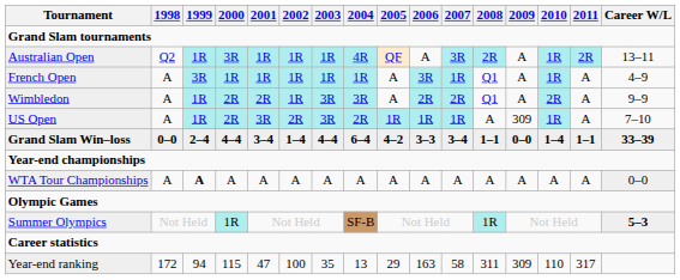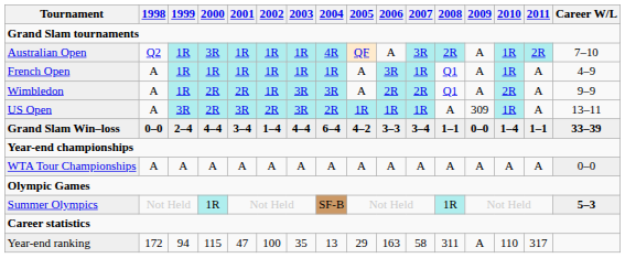 <table class="wikitable">
 <tr style="background:#efefef;">
 <th>Tournament</th>
 <th><a href='#'>1998</a></th>
 <th><a href='#'>1999</a></th>
 <th><a href='#'>2000</a></th>
 <th><a href='#'>2001</a></th>
 <th><a href='#'>2002</a></th>
 <th><a href='#'>2003</a></th>
 <th><a href='#'>2004</a></th>
 <th><a href='#'>2005</a></th>
 <th><a href='#'>2006</a></th>
 <th><a href='#'>2007</a></th>
 <th><a href='#'>2008</a></th>
 <th><a href='#'>2009</a></th>
 <th><a href='#'>2010</a></th>
 <th><a href='#'>2011</a></th>
 <th>Career W/L</th>
 </tr>
 <tr>
 <td colspan="20"><strong>Grand Slam tournaments</strong></td>
 </tr>
 <tr>
 <td style="background:#EFEFEF;"><a href='#'>Australian Open</a></td>
 <td style="text-align:center;"><a href='#'>Q2</a></td>
 <td style="text-align:center; background:#afeeee;"><a href='#'>1R</a></td>
 <td style="text-align:center; background:#afeeee;"><a href='#'>3R</a></td>
 <td style="text-align:center; background:#afeeee;"><a href='#'>1R</a></td>
 <td style="text-align:center; background:#afeeee;"><a href='#'>1R</a></td>
 <td style="text-align:center; background:#afeeee;"><a href='#'>1R</a></td>
 <td style="text-align:center; background:#afeeee;"><a href='#'>4R</a></td>
 <td style="text-align:center; background:#ffebcd;"><a href='#'>QF</a></td>
 <td style="text-align:center;">A</td>
 <td style="text-align:center; background:#afeeee;"><a href='#'>3R</a></td>
 <td style="text-align:center; background:#afeeee;"><a href='#'>2R</a></td>
 <td style="text-align:center;">A</td>
 <td style="text-align:center; background:#afeeee;"><a href='#'>1R</a></td>
 <td style="text-align:center; background:#afeeee;"><a href='#'>2R</a></td>
-<td style="text-align:center;">13–11</td>
+<td style="text-align:center;">7–10</td>
 </tr>
 <tr>
 <td style="background:#EFEFEF;"><a href='#'>French Open</a></td>
 <td style="text-align:center;">A</td>
-<td style="text-align:center; background:#afeeee;"><a href='#'>3R</a></td>
+<td style="text-align:center; background:#afeeee;"><a href='#'>1R</a></td>
 <td style="text-align:center; background:#afeeee;"><a href='#'>1R</a></td>
 <td style="text-align:center; background:#afeeee;"><a href='#'>1R</a></td>
 <td style="text-align:center; background:#afeeee;"><a href='#'>1R</a></td>
 <td style="text-align:center; background:#afeeee;"><a href='#'>1R</a></td>
 <td style="text-align:center; background:#afeeee;"><a href='#'>1R</a></td>
 <td style="text-align:center;">A</td>
 <td style="text-align:center; background:#afeeee;"><a href='#'>3R</a></td>
 <td style="text-align:center; background:#afeeee;"><a href='#'>1R</a></td>
 <td style="text-align:center;"><a href='#'>Q1</a></td>
 <td style="text-align:center;">A</td>
 <td style="text-align:center; background:#afeeee;"><a href='#'>1R</a></td>
 <td style="text-align:center;">A</td>
 <td style="text-align:center;">4–9</td>
 </tr>
 <tr>
 <td style="background:#EFEFEF;"><a href='#'>Wimbledon</a></td>
 <td style="text-align:center;">A</td>
 <td style="text-align:center; background:#afeeee;"><a href='#'>1R</a></td>
 <td style="text-align:center; background:#afeeee;"><a href='#'>2R</a></td>
 <td style="text-align:center; background:#afeeee;"><a href='#'>2R</a></td>
 <td style="text-align:center; background:#afeeee;"><a href='#'>1R</a></td>
 <td style="text-align:center; background:#afeeee;"><a href='#'>3R</a></td>
 <td style="text-align:center; background:#afeeee;"><a href='#'>3R</a></td>
 <td style="text-align:center;">A</td>
 <td style="text-align:center; background:#afeeee;"><a href='#'>2R</a></td>
 <td style="text-align:center; background:#afeeee;"><a href='#'>2R</a></td>
 <td style="text-align:center;"><a href='#'>Q1</a></td>
 <td style="text-align:center;">A</td>
 <td style="text-align:center; background:#afeeee;"><a href='#'>2R</a></td>
 <td style="text-align:center;">A</td>
 <td style="text-align:center;">9–9</td>
 </tr>
 <tr>
 <td style="background:#EFEFEF;"><a href='#'>US Open</a></td>
 <td style="text-align:center;">A</td>
-<td style="text-align:center; background:#afeeee;"><a href='#'>1R</a></td>
+<td style="text-align:center; background:#afeeee;"><a href='#'>3R</a></td>
 <td style="text-align:center; background:#afeeee;"><a href='#'>2R</a></td>
 <td style="text-align:center; background:#afeeee;"><a href='#'>3R</a></td>
 <td style="text-align:center; background:#afeeee;"><a href='#'>2R</a></td>
 <td style="text-align:center; background:#afeeee;"><a href='#'>3R</a></td>
 <td style="text-align:center; background:#afeeee;"><a href='#'>2R</a></td>
 <td style="text-align:center; background:#afeeee;"><a href='#'>1R</a></td>
 <td style="text-align:center; background:#afeeee;"><a href='#'>1R</a></td>
 <td style="text-align:center; background:#afeeee;"><a href='#'>1R</a></td>
 <td style="text-align:center;">A</td>
 <td style="text-align:center;">309</td>
 <td style="text-align:center; background:#afeeee;"><a href='#'>1R</a></td>
 <td style="text-align:center;">A</td>
-<td style="text-align:center;">7–10</td>
+<td style="text-align:center;">13–11</td>
 </tr>
 <tr style="background:#efefef;">
 <td><strong>Grand Slam Win–loss</strong></td>
 <td style="text-align:center;"><strong>0–0</strong></td>
 <td style="text-align:center;"><strong>2–4</strong></td>
 <td style="text-align:center;"><strong>4–4</strong></td>
 <td style="text-align:center;"><strong>3–4</strong></td>
 <td style="text-align:center;"><strong>1–4</strong></td>
 <td style="text-align:center;"><strong>4–4</strong></td>
 <td style="text-align:center;"><strong>6–4</strong></td>
 <td style="text-align:center;"><strong>4–2</strong></td>
 <td style="text-align:center;"><strong>3–3</strong></td>
 <td style="text-align:center;"><strong>3–4</strong></td>
 <td style="text-align:center;"><strong>1–1</strong></td>
 <td style="text-align:center;"><strong>0–0</strong></td>
 <td style="text-align:center;"><strong>1–4</strong></td>
 <td style="text-align:center;"><strong>1–1</strong></td>
 <td style="text-align:center;"><strong>33–39</strong></td>
 </tr>
 <tr>
 <td colspan="20"><strong>Year-end championships</strong></td>
 </tr>
 <tr>
 <td style="background:#EFEFEF;"><a href='#'>WTA Tour Championships</a></td>
 <td style="text-align:center;">A</td>
-<td style="text-align:center;"><strong>A</strong></td>
+<td style="text-align:center;">A</td>
 <td style="text-align:center;">A</td>
 <td style="text-align:center;">A</td>
 <td style="text-align:center;">A</td>
 <td style="text-align:center;">A</td>
 <td style="text-align:center;">A</td>
 <td style="text-align:center;">A</td>
 <td style="text-align:center;">A</td>
 <td style="text-align:center;">A</td>
 <td style="text-align:center;">A</td>
 <td style="text-align:center;">A</td>
 <td style="text-align:center;">A</td>
 <td style="text-align:center;">A</td>
 <td style="text-align:center; background:#efefef;">0–0</td>
 </tr>
 <tr>
 <td colspan="20"><strong>Olympic Games</strong></td>
 </tr>
 <tr>
 <td style="background:#EFEFEF;"><a href='#'>Summer Olympics</a></td>
 <td colspan=2 style="text-align:center; color:#ccc">Not Held</td>
 <td style="text-align:center; background:#afeeee;">1R</td>
 <td colspan=3 style="text-align:center; color:#ccc">Not Held</td>
 <td style="text-align:center; background:#c96;">SF-B</td>
 <td colspan=3 style="text-align:center; color:#ccc">Not Held</td>
 <td style="text-align:center; background:#afeeee;">1R</td>
 <td colspan=3 style="text-align:center; color:#ccc">Not Held</td>
 <td style="text-align:center; background:#efefef;"><strong>5–3</strong></td>
 </tr>
 <tr>
 <td colspan="20"><strong>Career statistics</strong></td>
 </tr>
 <tr>
 <td style="background:#EFEFEF;">Year-end ranking</td>
 <td style="text-align:center;">172</td>
 <td style="text-align:center;">94</td>
 <td style="text-align:center;">115</td>
 <td style="text-align:center;">47</td>
 <td style="text-align:center;">100</td>
 <td style="text-align:center;">35</td>
 <td style="text-align:center;">13</td>
 <td style="text-align:center;">29</td>
 <td style="text-align:center;">163</td>
 <td style="text-align:center;">58</td>
 <td style="text-align:center;">311</td>
-<td style="text-align:center;">309</td>
+<td style="text-align:center;">A</td>
 <td style="text-align:center;">110</td>
 <td style="text-align:center;">317</td>
 </tr>
 </table>
